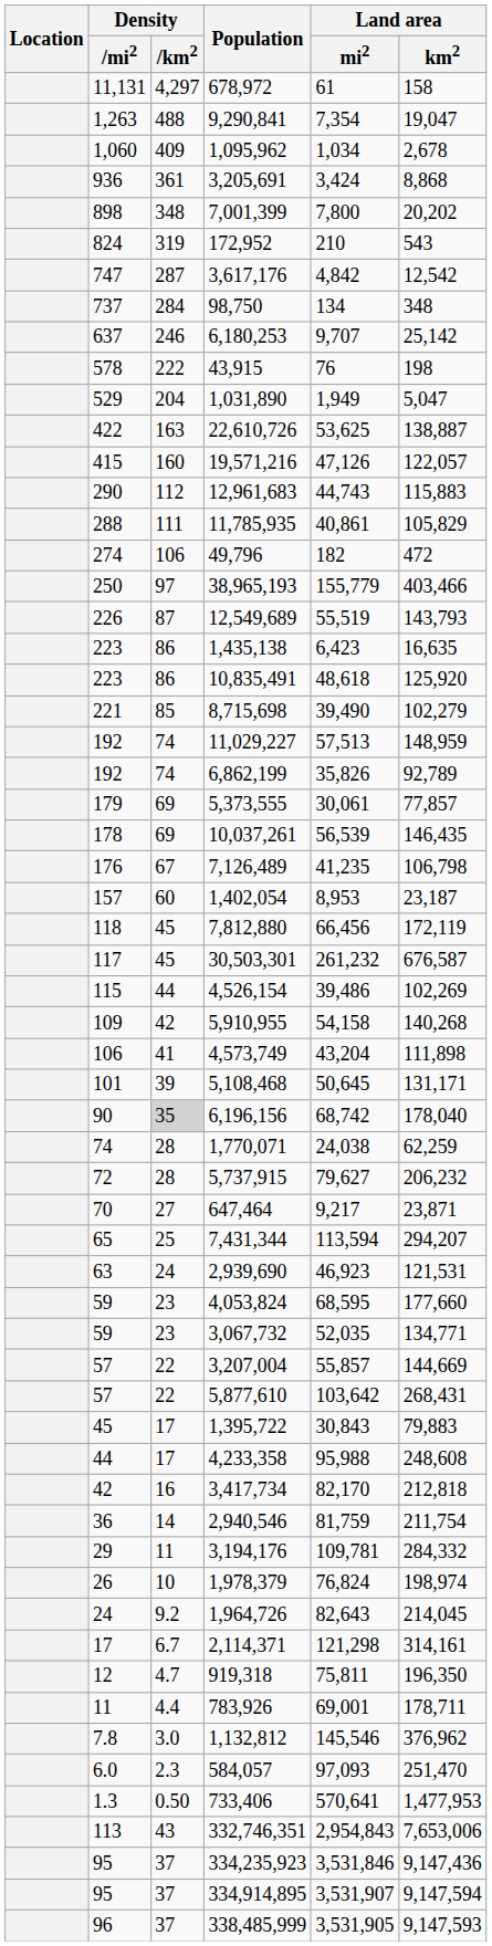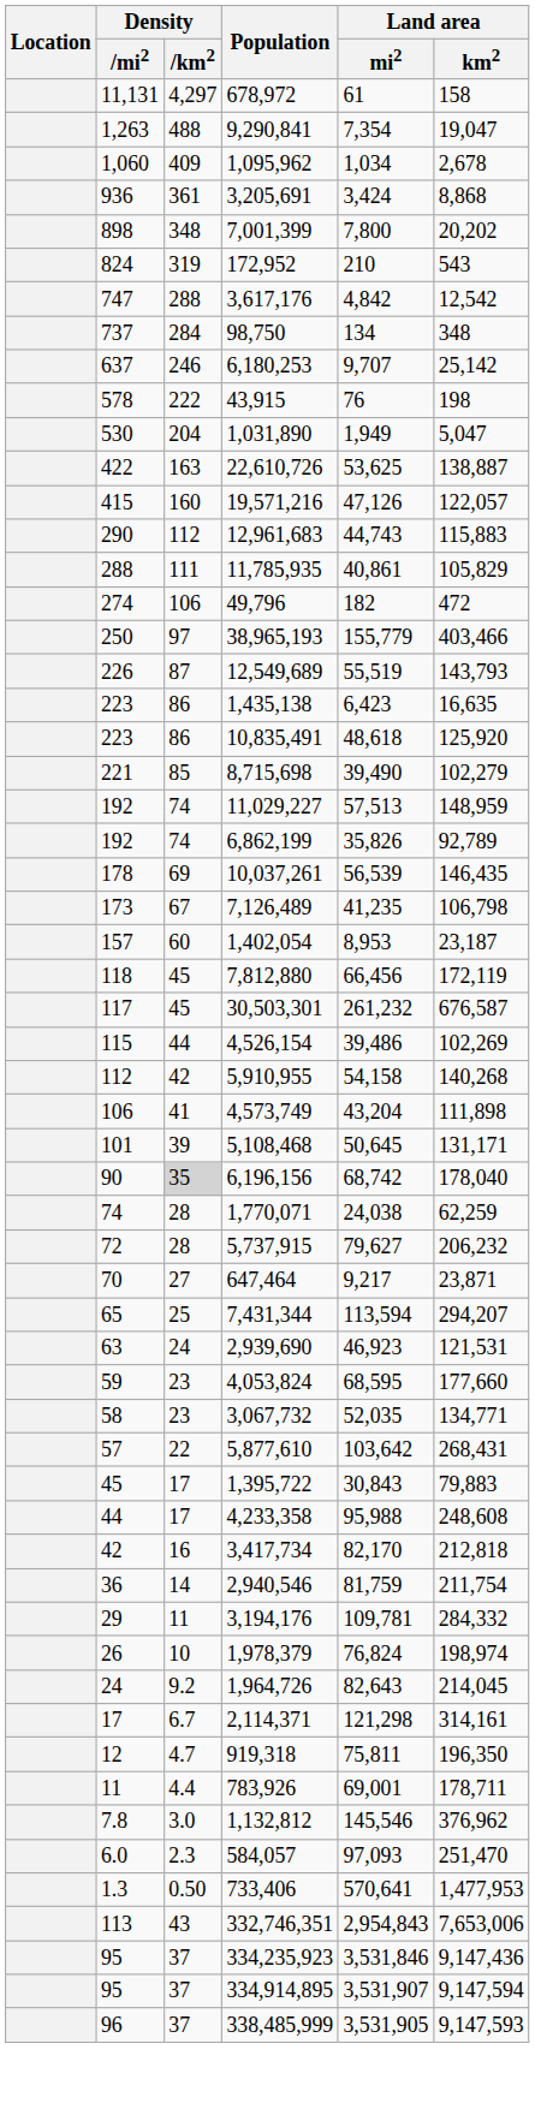 <table class="wikitable sortable plainrowheaders sticky-header-multi static-row-numbers col1left" >
 <tr>
 <th scope="col" rowspan=2>Location</th>
 <th scope="col" colspan=2>Density</th>
 <th scope="col" rowspan=2>Population</th>
 <th scope="col" colspan=2>Land area</th>
 </tr>
 <tr class="static-row-numbers-norank">
 <th scope="col">/mi<sup>2</sup></th>
 <th scope="col">/km<sup>2</sup></th>
 <th scope="col">mi<sup>2</sup></th>
 <th scope="col">km<sup>2</sup></th>
 </tr>
 <tr class="static-row-numbers-norank">
 <th scope="row"></th>
 <td>11,131</td>
 <td>4,297</td>
 <td>678,972</td>
 <td>61</td>
 <td>158</td>
 </tr>
 <tr>
 <th scope="row"></th>
 <td>1,263</td>
 <td>488</td>
 <td>9,290,841</td>
 <td>7,354</td>
 <td>19,047</td>
 </tr>
 <tr>
 <th scope="row"></th>
 <td>1,060</td>
 <td>409</td>
 <td>1,095,962</td>
 <td>1,034</td>
 <td>2,678</td>
 </tr>
 <tr class="static-row-numbers-norank">
 <th scope="row"></th>
 <td>936</td>
 <td>361</td>
 <td>3,205,691</td>
 <td>3,424</td>
 <td>8,868</td>
 </tr>
 <tr>
 <th scope="row"></th>
 <td>898</td>
 <td>348</td>
 <td>7,001,399</td>
 <td>7,800</td>
 <td>20,202</td>
 </tr>
 <tr class="static-row-numbers-norank">
 <th scope="row"></th>
 <td>824</td>
 <td>319</td>
 <td>172,952</td>
 <td>210</td>
 <td>543</td>
 </tr>
 <tr>
 <th scope="row"></th>
 <td>747</td>
-<td>287</td>
+<td>288</td>
 <td>3,617,176</td>
 <td>4,842</td>
 <td>12,542</td>
 </tr>
 <tr class="static-row-numbers-norank">
 <th scope="row"></th>
 <td>737</td>
 <td>284</td>
 <td>98,750</td>
 <td>134</td>
 <td>348</td>
 </tr>
 <tr>
 <th scope="row"></th>
 <td>637</td>
 <td>246</td>
 <td>6,180,253</td>
 <td>9,707</td>
 <td>25,142</td>
 </tr>
 <tr class="static-row-numbers-norank">
 <th scope="row"></th>
 <td>578</td>
 <td>222</td>
 <td>43,915</td>
 <td>76</td>
 <td>198</td>
 </tr>
 <tr>
 <th scope="row"></th>
-<td>529</td>
+<td>530</td>
 <td>204</td>
 <td>1,031,890</td>
 <td>1,949</td>
 <td>5,047</td>
 </tr>
 <tr>
 <th scope="row"></th>
 <td>422</td>
 <td>163</td>
 <td>22,610,726</td>
 <td>53,625</td>
 <td>138,887</td>
 </tr>
 <tr>
 <th scope="row"></th>
 <td>415</td>
 <td>160</td>
 <td>19,571,216</td>
 <td>47,126</td>
 <td>122,057</td>
 </tr>
 <tr>
 <th scope="row"></th>
 <td>290</td>
 <td>112</td>
 <td>12,961,683</td>
 <td>44,743</td>
 <td>115,883</td>
 </tr>
 <tr>
 <th scope="row"></th>
 <td>288</td>
 <td>111</td>
 <td>11,785,935</td>
 <td>40,861</td>
 <td>105,829</td>
 </tr>
 <tr class="static-row-numbers-norank">
 <th scope="row"></th>
 <td>274</td>
 <td>106</td>
 <td>49,796</td>
 <td>182</td>
 <td>472</td>
 </tr>
 <tr>
 <th scope="row"></th>
 <td>250</td>
 <td>97</td>
 <td>38,965,193</td>
 <td>155,779</td>
 <td>403,466</td>
 </tr>
 <tr>
 <th scope="row"></th>
 <td>226</td>
 <td>87</td>
 <td>12,549,689</td>
 <td>55,519</td>
 <td>143,793</td>
 </tr>
 <tr>
 <th scope="row"></th>
 <td>223</td>
 <td>86</td>
 <td>1,435,138</td>
 <td>6,423</td>
 <td>16,635</td>
 </tr>
 <tr>
 <th scope="row"></th>
 <td>223</td>
 <td>86</td>
 <td>10,835,491</td>
 <td>48,618</td>
 <td>125,920</td>
 </tr>
 <tr>
 <th scope="row"></th>
 <td>221</td>
 <td>85</td>
 <td>8,715,698</td>
 <td>39,490</td>
 <td>102,279</td>
 </tr>
 <tr>
 <th scope="row"></th>
 <td>192</td>
 <td>74</td>
 <td>11,029,227</td>
 <td>57,513</td>
 <td>148,959</td>
 </tr>
 <tr>
 <th scope="row"></th>
 <td>192</td>
 <td>74</td>
 <td>6,862,199</td>
 <td>35,826</td>
 <td>92,789</td>
 </tr>
 <tr>
 <th scope="row"></th>
-<td>179</td>
-<td>69</td>
-<td>5,373,555</td>
-<td>30,061</td>
-<td>77,857</td>
-</tr>
-<tr>
-<th scope="row"></th>
 <td>178</td>
 <td>69</td>
 <td>10,037,261</td>
 <td>56,539</td>
 <td>146,435</td>
 </tr>
 <tr>
 <th scope="row"></th>
-<td>176</td>
+<td>173</td>
 <td>67</td>
 <td>7,126,489</td>
 <td>41,235</td>
 <td>106,798</td>
 </tr>
 <tr>
 <th scope="row"></th>
 <td>157</td>
 <td>60</td>
 <td>1,402,054</td>
 <td>8,953</td>
 <td>23,187</td>
 </tr>
 <tr>
 <th scope="row"></th>
 <td>118</td>
 <td>45</td>
 <td>7,812,880</td>
 <td>66,456</td>
 <td>172,119</td>
 </tr>
 <tr>
 <th scope="row"></th>
 <td>117</td>
 <td>45</td>
 <td>30,503,301</td>
 <td>261,232</td>
 <td>676,587</td>
 </tr>
 <tr>
 <th scope="row"></th>
 <td>115</td>
 <td>44</td>
 <td>4,526,154</td>
 <td>39,486</td>
 <td>102,269</td>
 </tr>
 <tr>
 <th scope="row"></th>
-<td>109</td>
+<td>112</td>
 <td>42</td>
 <td>5,910,955</td>
 <td>54,158</td>
 <td>140,268</td>
 </tr>
 <tr>
 <th scope="row"></th>
 <td>106</td>
 <td>41</td>
 <td>4,573,749</td>
 <td>43,204</td>
 <td>111,898</td>
 </tr>
 <tr>
 <th scope="row"></th>
 <td>101</td>
 <td>39</td>
 <td>5,108,468</td>
 <td>50,645</td>
 <td>131,171</td>
 </tr>
 <tr>
 <th scope="row"></th>
 <td>90</td>
 <td style="background: lightgrey;">35</td>
 <td>6,196,156</td>
 <td>68,742</td>
 <td>178,040</td>
 </tr>
 <tr>
 <th scope="row"></th>
 <td>74</td>
 <td>28</td>
 <td>1,770,071</td>
 <td>24,038</td>
 <td>62,259</td>
 </tr>
 <tr>
 <th scope="row"></th>
 <td>72</td>
 <td>28</td>
 <td>5,737,915</td>
 <td>79,627</td>
 <td>206,232</td>
 </tr>
 <tr>
 <th scope="row"></th>
 <td>70</td>
 <td>27</td>
 <td>647,464</td>
 <td>9,217</td>
 <td>23,871</td>
 </tr>
 <tr>
 <th scope="row"></th>
 <td>65</td>
 <td>25</td>
 <td>7,431,344</td>
 <td>113,594</td>
 <td>294,207</td>
 </tr>
 <tr>
 <th scope="row"></th>
 <td>63</td>
 <td>24</td>
 <td>2,939,690</td>
 <td>46,923</td>
 <td>121,531</td>
 </tr>
 <tr>
 <th scope="row"></th>
 <td>59</td>
 <td>23</td>
 <td>4,053,824</td>
 <td>68,595</td>
 <td>177,660</td>
 </tr>
 <tr>
 <th scope="row"></th>
-<td>59</td>
+<td>58</td>
 <td>23</td>
 <td>3,067,732</td>
 <td>52,035</td>
 <td>134,771</td>
-</tr>
-<tr>
-<th scope="row"></th>
-<td>57</td>
-<td>22</td>
-<td>3,207,004</td>
-<td>55,857</td>
-<td>144,669</td>
 </tr>
 <tr>
 <th scope="row"></th>
 <td>57</td>
 <td>22</td>
 <td>5,877,610</td>
 <td>103,642</td>
 <td>268,431</td>
 </tr>
 <tr>
 <th scope="row"></th>
 <td>45</td>
 <td>17</td>
 <td>1,395,722</td>
 <td>30,843</td>
 <td>79,883</td>
 </tr>
 <tr>
 <th scope="row"></th>
 <td>44</td>
 <td>17</td>
 <td>4,233,358</td>
 <td>95,988</td>
 <td>248,608</td>
 </tr>
 <tr>
 <th scope="row"></th>
 <td>42</td>
 <td>16</td>
 <td>3,417,734</td>
 <td>82,170</td>
 <td>212,818</td>
 </tr>
 <tr>
 <th scope="row"></th>
 <td>36</td>
 <td>14</td>
 <td>2,940,546</td>
 <td>81,759</td>
 <td>211,754</td>
 </tr>
 <tr>
 <th scope="row"></th>
 <td>29</td>
 <td>11</td>
 <td>3,194,176</td>
 <td>109,781</td>
 <td>284,332</td>
 </tr>
 <tr>
 <th scope="row"></th>
 <td>26</td>
 <td>10</td>
 <td>1,978,379</td>
 <td>76,824</td>
 <td>198,974</td>
 </tr>
 <tr>
 <th scope="row"></th>
 <td>24</td>
 <td>9.2</td>
 <td>1,964,726</td>
 <td>82,643</td>
 <td>214,045</td>
 </tr>
 <tr>
 <th scope="row"></th>
 <td>17</td>
 <td>6.7</td>
 <td>2,114,371</td>
 <td>121,298</td>
 <td>314,161</td>
 </tr>
 <tr>
 <th scope="row"></th>
 <td>12</td>
 <td>4.7</td>
 <td>919,318</td>
 <td>75,811</td>
 <td>196,350</td>
 </tr>
 <tr>
 <th scope="row"></th>
 <td>11</td>
 <td>4.4</td>
 <td>783,926</td>
 <td>69,001</td>
 <td>178,711</td>
 </tr>
 <tr>
 <th scope="row"></th>
 <td>7.8</td>
 <td>3.0</td>
 <td>1,132,812</td>
 <td>145,546</td>
 <td>376,962</td>
 </tr>
 <tr>
 <th scope="row"></th>
 <td>6.0</td>
 <td>2.3</td>
 <td>584,057</td>
 <td>97,093</td>
 <td>251,470</td>
 </tr>
 <tr>
 <th scope="row"></th>
 <td>1.3</td>
 <td>0.50</td>
 <td>733,406</td>
 <td>570,641</td>
 <td>1,477,953</td>
 </tr>
 <tr class="static-row-numbers-norank">
 <th scope="row"></th>
 <td>113</td>
 <td>43</td>
 <td>332,746,351</td>
 <td>2,954,843</td>
 <td>7,653,006</td>
 </tr>
 <tr class="static-row-numbers-norank">
 <th scope="row"></th>
 <td>95</td>
 <td>37</td>
 <td>334,235,923</td>
 <td>3,531,846</td>
 <td>9,147,436</td>
 </tr>
 <tr class="static-row-numbers-norank">
 <th scope="row"></th>
 <td>95</td>
 <td>37</td>
 <td>334,914,895</td>
 <td>3,531,907</td>
 <td>9,147,594</td>
 </tr>
 <tr class="static-row-numbers-norank">
 <th scope="row"></th>
 <td>96</td>
 <td>37</td>
 <td>338,485,999</td>
 <td>3,531,905</td>
 <td>9,147,593</td>
 </tr>
 </table>
